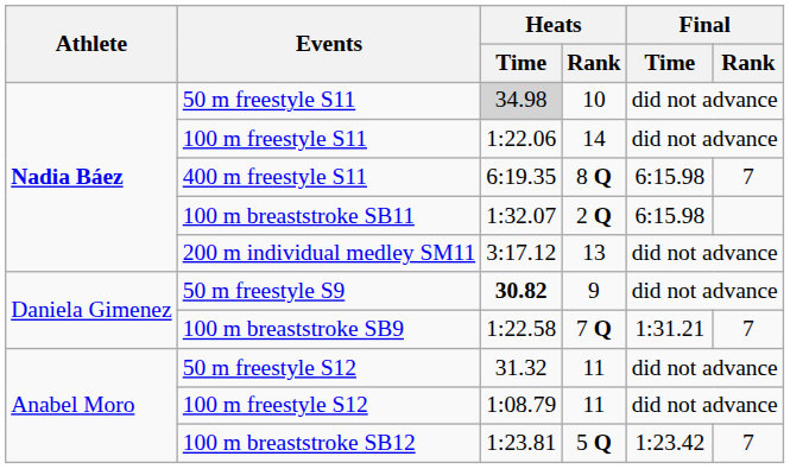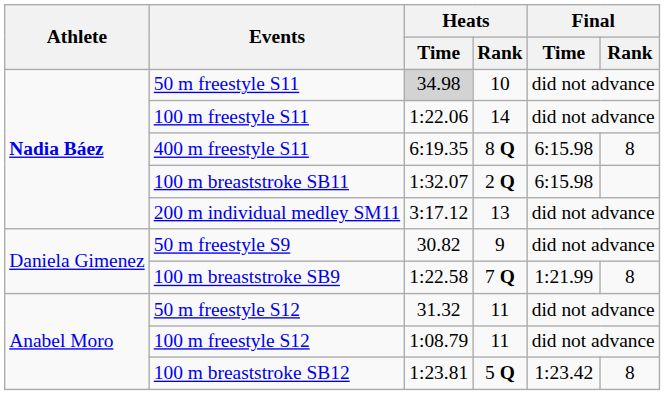 <table class=wikitable style="font-size:90%">
 <tr>
 <th rowspan="2">Athlete</th>
 <th rowspan="2">Events</th>
 <th colspan="2">Heats</th>
 <th colspan="2">Final</th>
 </tr>
 <tr>
 <th>Time</th>
 <th>Rank</th>
 <th>Time</th>
 <th>Rank</th>
 </tr>
 <tr align=center>
 <td align=left rowspan="5"><strong><a href='#'>Nadia Báez</a></strong></td>
 <td align=left><a href='#'>50 m freestyle S11</a></td>
 <td style="background: lightgrey;">34.98</td>
 <td>10</td>
 <td colspan=2>did not advance</td>
 </tr>
 <tr align=center>
 <td align=left><a href='#'>100 m freestyle S11</a></td>
 <td>1:22.06</td>
 <td>14</td>
 <td colspan=2>did not advance</td>
 </tr>
 <tr align=center>
 <td align=left><a href='#'>400 m freestyle S11</a></td>
 <td>6:19.35</td>
 <td>8 <strong>Q</strong></td>
 <td>6:15.98</td>
-<td>7</td>
+<td>8</td>
 </tr>
 <tr align=center>
 <td align=left><a href='#'>100 m breaststroke SB11</a></td>
 <td>1:32.07</td>
 <td>2 <strong>Q</strong></td>
 <td>6:15.98</td>
 <td></td>
 </tr>
 <tr align=center>
 <td align=left><a href='#'>200 m individual medley SM11</a></td>
 <td>3:17.12</td>
 <td>13</td>
 <td colspan=2>did not advance</td>
 </tr>
 <tr align=center>
 <td align=left rowspan="2"><a href='#'>Daniela Gimenez</a></td>
 <td align=left><a href='#'>50 m freestyle S9</a></td>
-<td><strong>30.82</strong></td>
+<td>30.82</td>
 <td>9</td>
 <td colspan=2>did not advance</td>
 </tr>
 <tr align=center>
 <td align=left><a href='#'>100 m breaststroke SB9</a></td>
 <td>1:22.58</td>
 <td>7 <strong>Q</strong></td>
-<td>1:31.21</td>
-<td>7</td>
+<td>1:21.99</td>
+<td>8</td>
 </tr>
 <tr align=center>
 <td align=left rowspan="3"><a href='#'>Anabel Moro</a></td>
 <td align=left><a href='#'>50 m freestyle S12</a></td>
 <td>31.32</td>
 <td>11</td>
 <td colspan=2>did not advance</td>
 </tr>
 <tr align=center>
 <td align=left><a href='#'>100 m freestyle S12</a></td>
 <td>1:08.79</td>
 <td>11</td>
 <td colspan=2>did not advance</td>
 </tr>
 <tr align=center>
 <td align=left><a href='#'>100 m breaststroke SB12</a></td>
 <td>1:23.81</td>
 <td>5 <strong>Q</strong></td>
 <td>1:23.42</td>
-<td>7</td>
+<td>8</td>
 </tr>
 </table>
